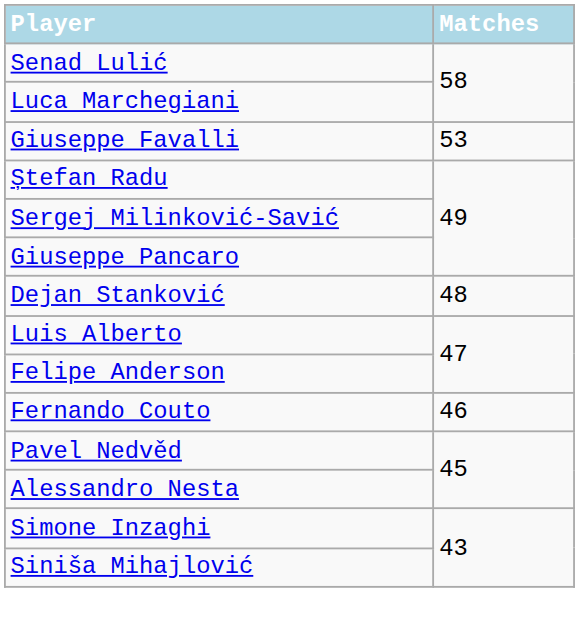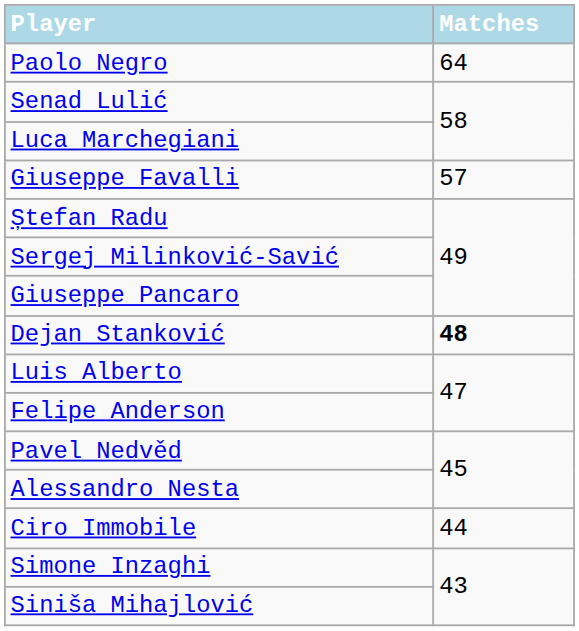 <table class="wikitable" style=" width: 24em; ">
 <tr style="background:lightblue;color:white">
 <td><strong>Player</strong></td>
 <td><strong>Matches</strong></td>
+</tr>
+<tr>
+<td> <a href='#'>Paolo Negro</a></td>
+<td>64</td>
 </tr>
 <tr>
 <td> <a href='#'>Senad Lulić</a></td>
 <td rowspan=2>58</td>
 </tr>
 <tr>
 <td> <a href='#'>Luca Marchegiani</a></td>
 </tr>
 <tr>
 <td> <a href='#'>Giuseppe Favalli</a></td>
-<td>53</td>
+<td>57</td>
 </tr>
 <tr>
 <td> <a href='#'>Ștefan Radu</a></td>
 <td rowspan=3>49</td>
 </tr>
 <tr>
 <td> <a href='#'>Sergej Milinković-Savić</a></td>
 </tr>
 <tr>
 <td> <a href='#'>Giuseppe Pancaro</a></td>
 </tr>
 <tr>
 <td> <a href='#'>Dejan Stanković</a></td>
-<td>48</td>
+<td><strong>48</strong></td>
 </tr>
 <tr>
 <td> <a href='#'>Luis Alberto</a></td>
 <td rowspan=2>47</td>
 </tr>
 <tr>
 <td> <a href='#'>Felipe Anderson</a></td>
 </tr>
 <tr>
-<td> <a href='#'>Fernando Couto</a></td>
-<td>46</td>
-</tr>
-<tr>
 <td> <a href='#'>Pavel Nedvěd</a></td>
 <td rowspan=2>45</td>
 </tr>
 <tr>
 <td> <a href='#'>Alessandro Nesta</a></td>
+</tr>
+<tr>
+<td> <a href='#'>Ciro Immobile</a></td>
+<td>44</td>
 </tr>
 <tr>
 <td> <a href='#'>Simone Inzaghi</a></td>
 <td rowspan=2>43</td>
 </tr>
 <tr>
 <td> <a href='#'>Siniša Mihajlović</a></td>
 </tr>
 </table>
